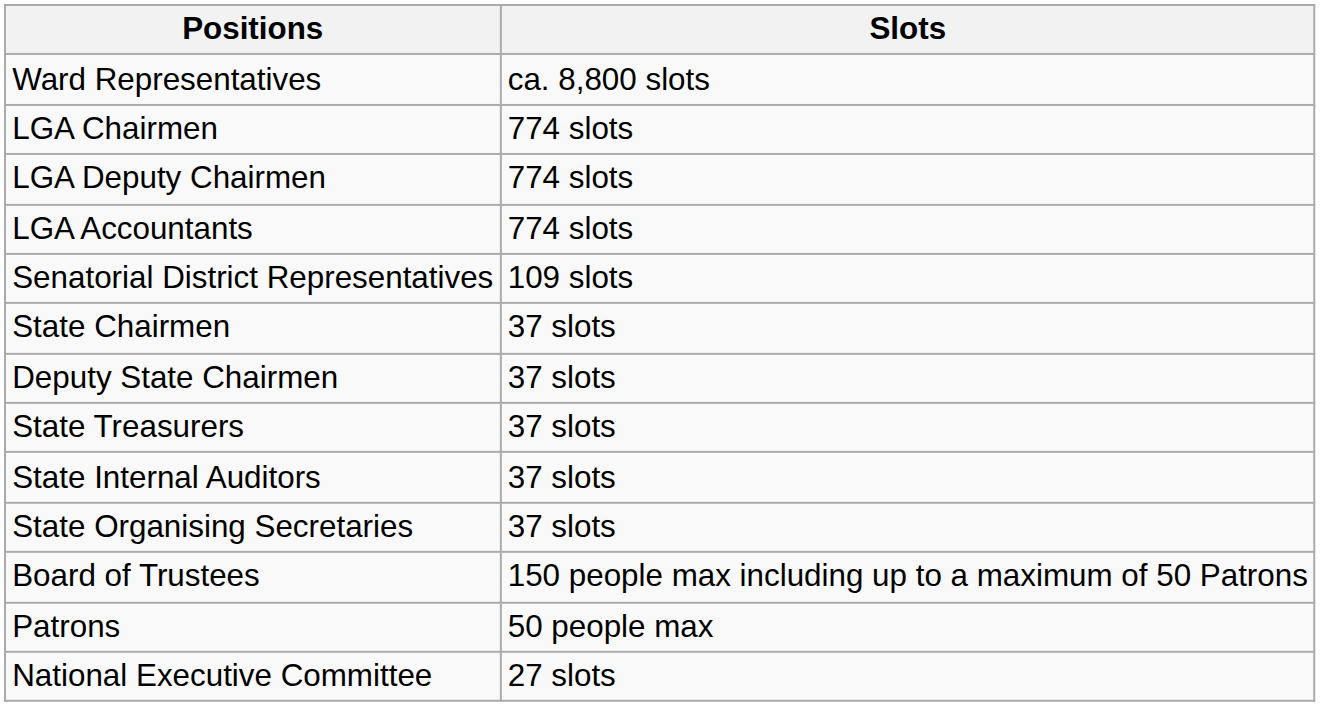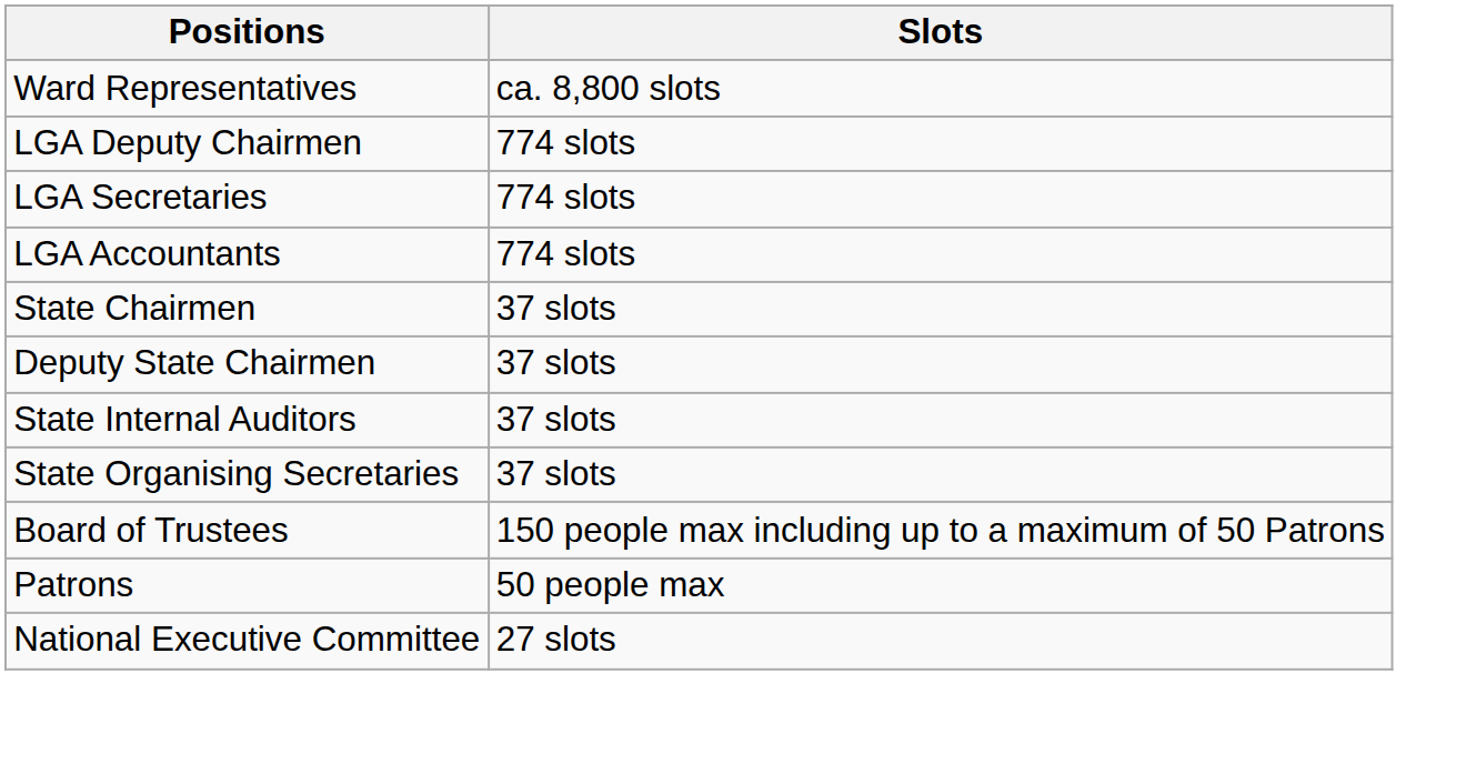 <table class="wikitable">
 <tr>
 <th>Positions</th>
 <th>Slots</th>
 </tr>
 <tr>
 <td>Ward Representatives</td>
 <td>ca. 8,800 slots</td>
 </tr>
 <tr>
-<td>LGA Chairmen</td>
+<td>LGA Deputy Chairmen</td>
 <td>774 slots</td>
 </tr>
 <tr>
-<td>LGA Deputy Chairmen</td>
+<td>LGA Secretaries</td>
 <td>774 slots</td>
 </tr>
 <tr>
 <td>LGA Accountants</td>
 <td>774 slots</td>
 </tr>
 <tr>
-<td>Senatorial District Representatives</td>
-<td>109 slots</td>
-</tr>
-<tr>
 <td>State Chairmen</td>
 <td>37 slots</td>
 </tr>
 <tr>
 <td>Deputy State Chairmen</td>
-<td>37 slots</td>
-</tr>
-<tr>
-<td>State Treasurers</td>
 <td>37 slots</td>
 </tr>
 <tr>
 <td>State Internal Auditors</td>
 <td>37 slots</td>
 </tr>
 <tr>
 <td>State Organising Secretaries</td>
 <td>37 slots</td>
 </tr>
 <tr>
 <td>Board of Trustees</td>
 <td>150 people max including up to a maximum of 50 Patrons</td>
 </tr>
 <tr>
 <td>Patrons</td>
 <td>50 people max</td>
 </tr>
 <tr>
 <td>National Executive Committee</td>
 <td>27 slots</td>
 </tr>
 </table>
